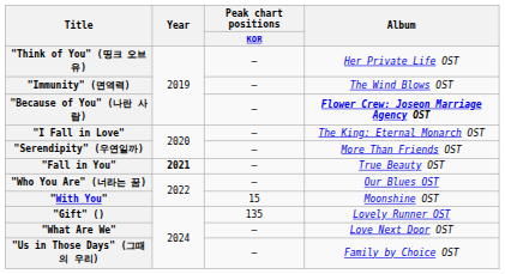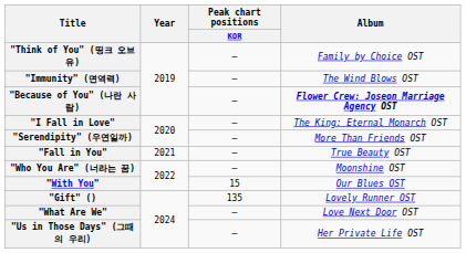 <table class="wikitable plainrowheaders" style="text-align:center;">
 <tr>
 <th rowspan="2" style="width:15em;">Title</th>
 <th rowspan="2" style="width:5em;">Year</th>
 <th colspan="1" style="width:10em;">Peak chart<br>positions</th>
 <th rowspan="2" style="width:20em;">Album</th>
 </tr>
 <tr>
 <th style="font-size:90%;width:4em;"><a href='#'>KOR</a><br></th>
 </tr>
 <tr>
 <th scope="row">"Think of You" (띵크 오브 유)</th>
 <td rowspan="3">2019</td>
 <td>—</td>
-<td scope="row"><em><a href='#'>Her Private Life</a> OST</em></td>
+<td><em><a href='#'>Family by Choice</a> OST</em></td>
 </tr>
 <tr>
 <th scope="row">"Immunity" (면역력)</th>
 <td>—</td>
 <td scope="row"><em><a href='#'>The Wind Blows</a> OST</em></td>
 </tr>
 <tr>
 <th scope="row">"Because of You" (나란 사람)</th>
 <td>—</td>
 <td scope="row"><strong><em><a href='#'>Flower Crew: Joseon Marriage Agency</a> OST</em></strong></td>
 </tr>
 <tr>
 <th scope="row">"I Fall in Love"</th>
 <td rowspan="2">2020</td>
 <td>—</td>
 <td><em><a href='#'>The King: Eternal Monarch</a> OST</em></td>
 </tr>
 <tr>
 <th scope="row">"Serendipity" (우연일까)</th>
 <td>—</td>
 <td><em><a href='#'>More Than Friends</a> OST</em></td>
 </tr>
 <tr>
 <th scope="row">"Fall in You"</th>
-<td><strong>2021</strong></td>
+<td>2021</td>
 <td>—</td>
 <td><em><a href='#'>True Beauty</a> OST</em></td>
 </tr>
 <tr>
 <th scope="row">"Who You Are" (너라는 꿈)</th>
 <td rowspan="2">2022</td>
 <td>—</td>
-<td><em><a href='#'>Our Blues OST</a></em></td>
+<td><em><a href='#'>Moonshine</a> OST</em></td>
 </tr>
 <tr>
 <th scope="row">"<a href='#'>With You</a>" </th>
 <td>15</td>
-<td><em><a href='#'>Moonshine</a> OST</em></td>
+<td><em><a href='#'>Our Blues OST</a></em></td>
 </tr>
 <tr>
 <th scope="row">"Gift" ()</th>
 <td rowspan="3">2024</td>
 <td>135</td>
 <td><em><a href='#'>Lovely Runner OST</a></em></td>
 </tr>
 <tr>
 <th scope="row">"What Are We"</th>
 <td>—</td>
 <td><em><a href='#'>Love Next Door</a> OST</em></td>
 </tr>
 <tr>
 <th scope="row">"Us in Those Days" (그때의 우리)</th>
 <td>—</td>
-<td><em><a href='#'>Family by Choice</a> OST</em></td>
+<td scope="row"><em><a href='#'>Her Private Life</a> OST</em></td>
 </tr>
 </table>
